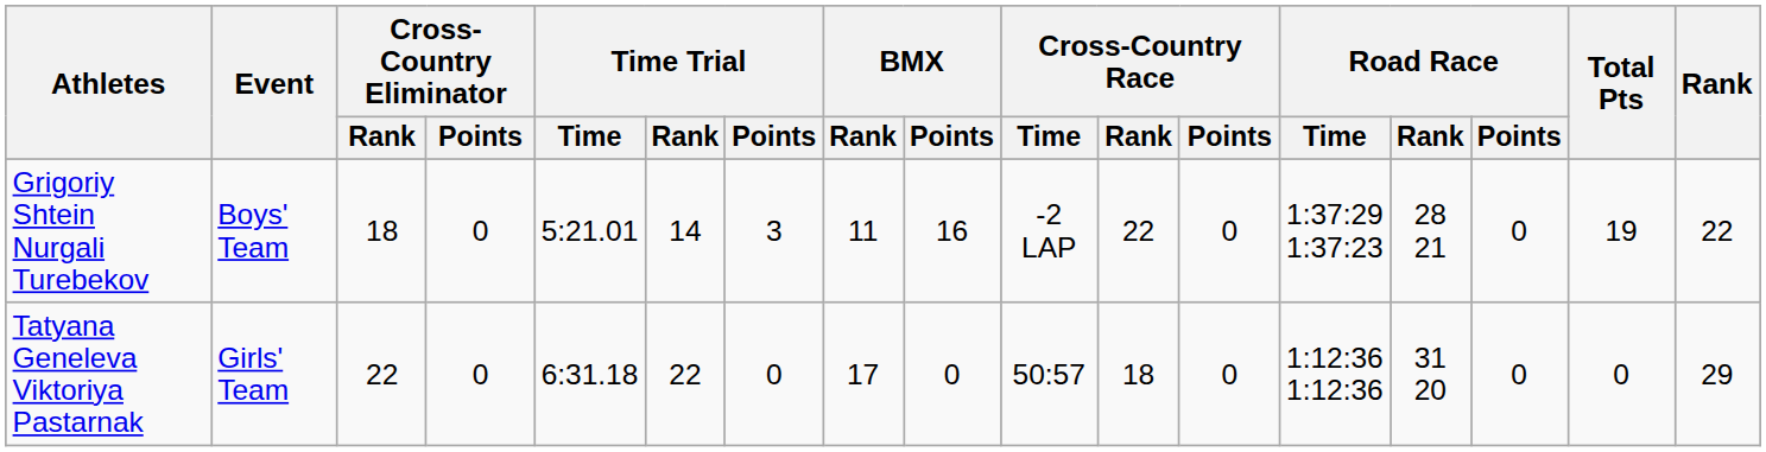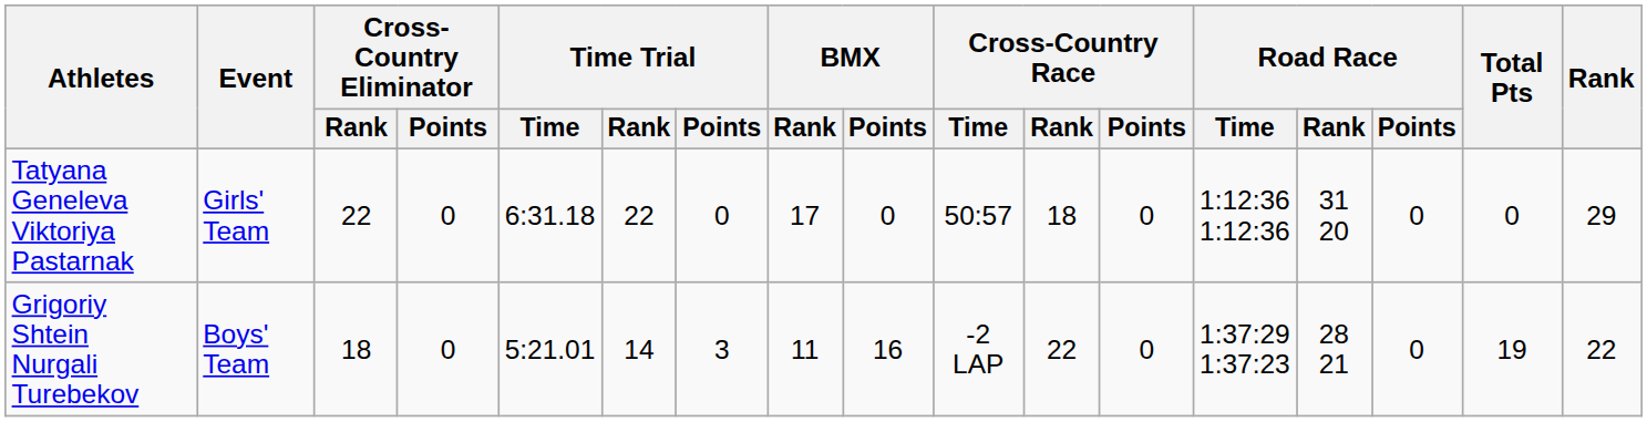 <table class="wikitable" style="font-size:90%;">
 <tr>
 <th rowspan=2>Athletes</th>
 <th rowspan=2>Event</th>
 <th colspan=2>Cross-Country<br>Eliminator</th>
 <th colspan=3>Time Trial</th>
 <th colspan=2>BMX</th>
 <th colspan=3>Cross-Country Race</th>
 <th colspan=3>Road Race</th>
 <th rowspan=2>Total Pts</th>
 <th rowspan=2>Rank</th>
 </tr>
 <tr style="font-size:95%">
 <th>Rank</th>
 <th>Points</th>
 <th>Time</th>
 <th>Rank</th>
 <th>Points</th>
 <th>Rank</th>
 <th>Points</th>
 <th>Time</th>
 <th>Rank</th>
 <th>Points</th>
 <th>Time</th>
 <th>Rank</th>
 <th>Points</th>
 </tr>
 <tr align=center>
+<td align=left><a href='#'>Tatyana Geneleva</a><br><a href='#'>Viktoriya Pastarnak</a></td>
+<td align=left><a href='#'>Girls' Team</a></td>
+<td>22</td>
+<td>0</td>
+<td>6:31.18</td>
+<td>22</td>
+<td>0</td>
+<td>17</td>
+<td>0</td>
+<td>50:57</td>
+<td>18</td>
+<td>0</td>
+<td>1:12:36<br>1:12:36</td>
+<td>31<br>20</td>
+<td>0</td>
+<td>0</td>
+<td>29</td>
+</tr>
+<tr align=center>
 <td align=left><a href='#'>Grigoriy Shtein</a><br><a href='#'>Nurgali Turebekov</a></td>
 <td align=left><a href='#'>Boys' Team</a></td>
 <td>18</td>
 <td>0</td>
 <td>5:21.01</td>
 <td>14</td>
 <td>3</td>
 <td>11</td>
 <td>16</td>
 <td>-2 LAP</td>
 <td>22</td>
 <td>0</td>
 <td>1:37:29<br>1:37:23</td>
 <td>28<br>21</td>
 <td>0</td>
 <td>19</td>
 <td>22</td>
 </tr>
-<tr align=center>
-<td align=left><a href='#'>Tatyana Geneleva</a><br><a href='#'>Viktoriya Pastarnak</a></td>
-<td align=left><a href='#'>Girls' Team</a></td>
-<td>22</td>
-<td>0</td>
-<td>6:31.18</td>
-<td>22</td>
-<td>0</td>
-<td>17</td>
-<td>0</td>
-<td>50:57</td>
-<td>18</td>
-<td>0</td>
-<td>1:12:36<br>1:12:36</td>
-<td>31<br>20</td>
-<td>0</td>
-<td>0</td>
-<td>29</td>
-</tr>
 </table>
